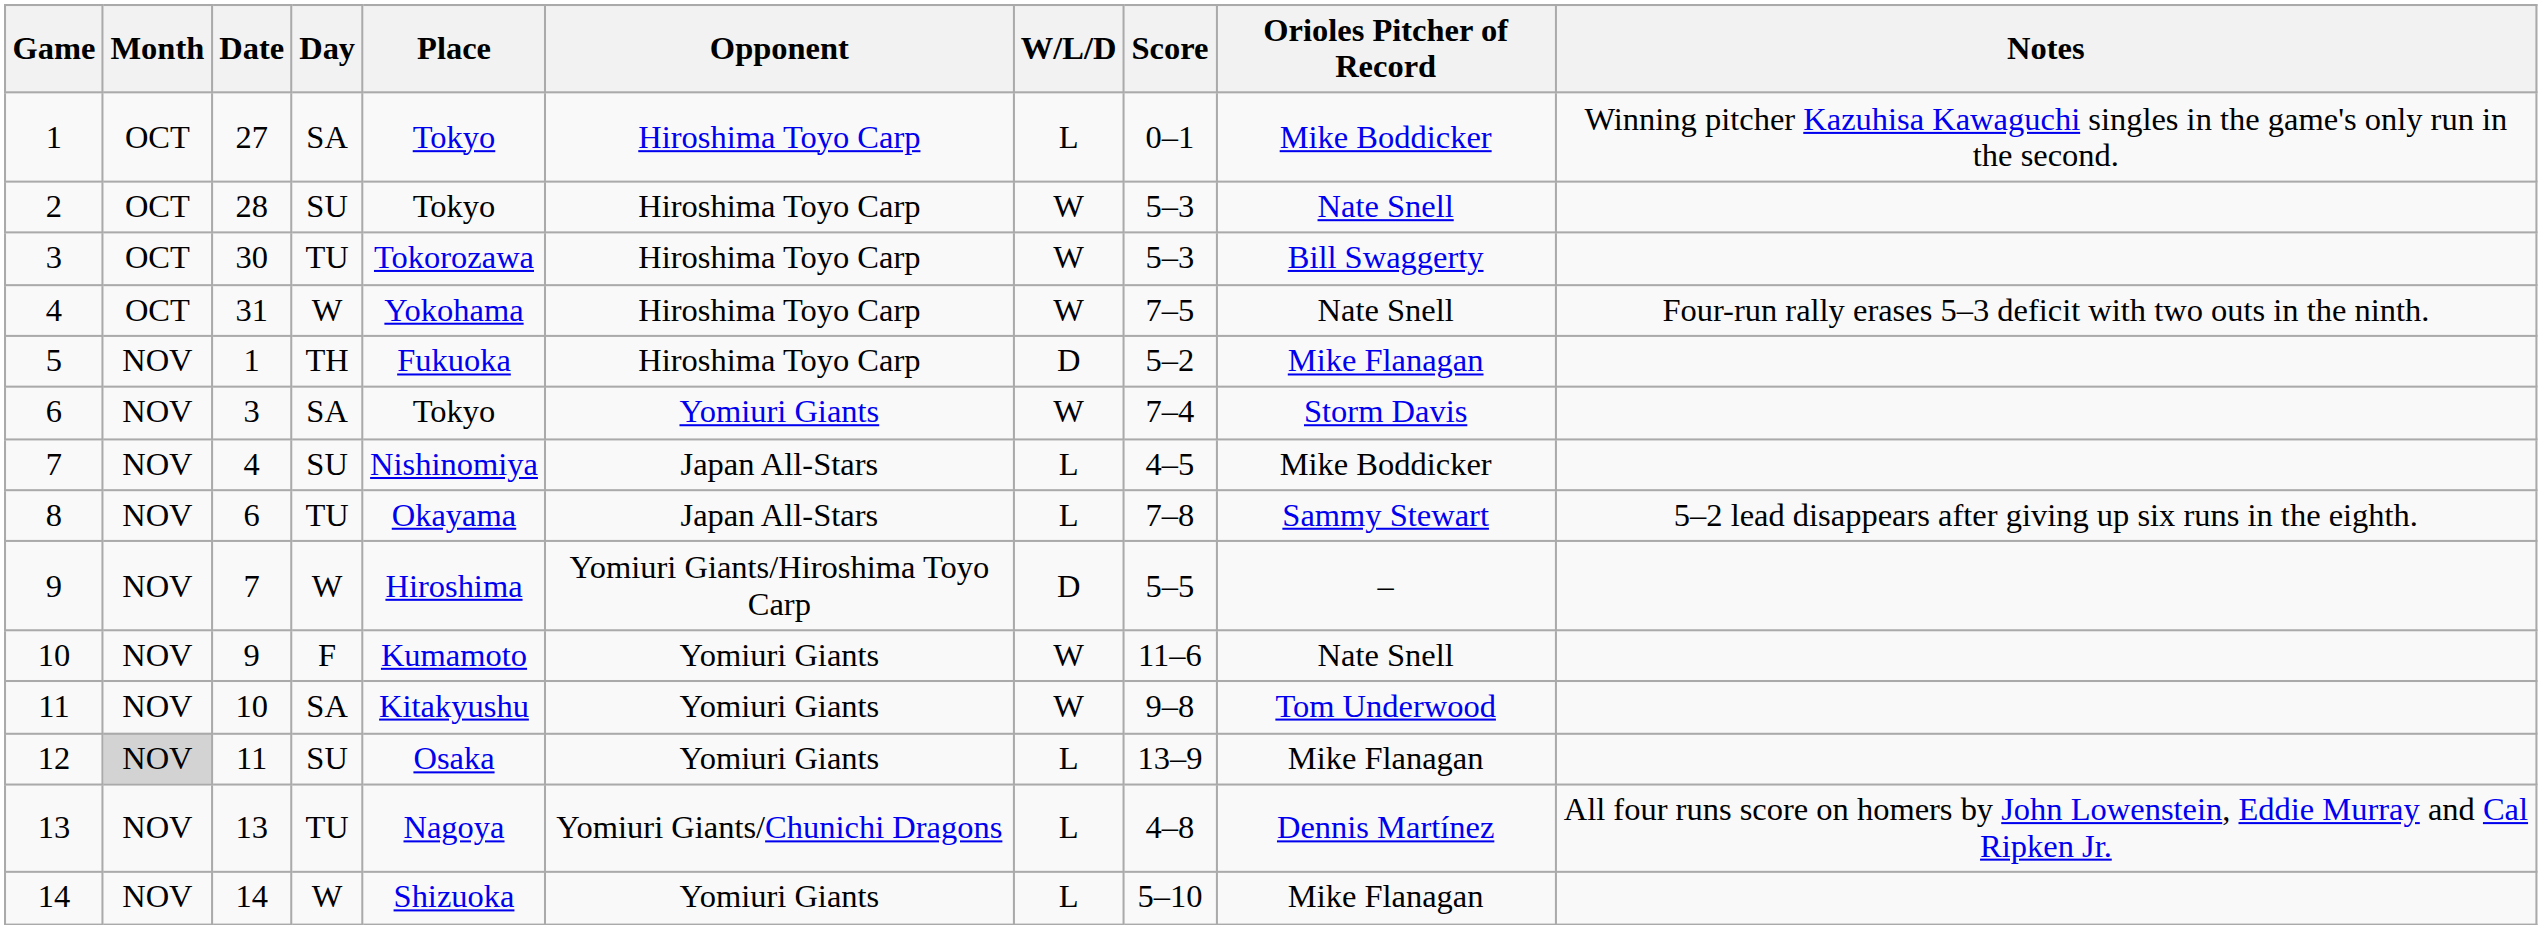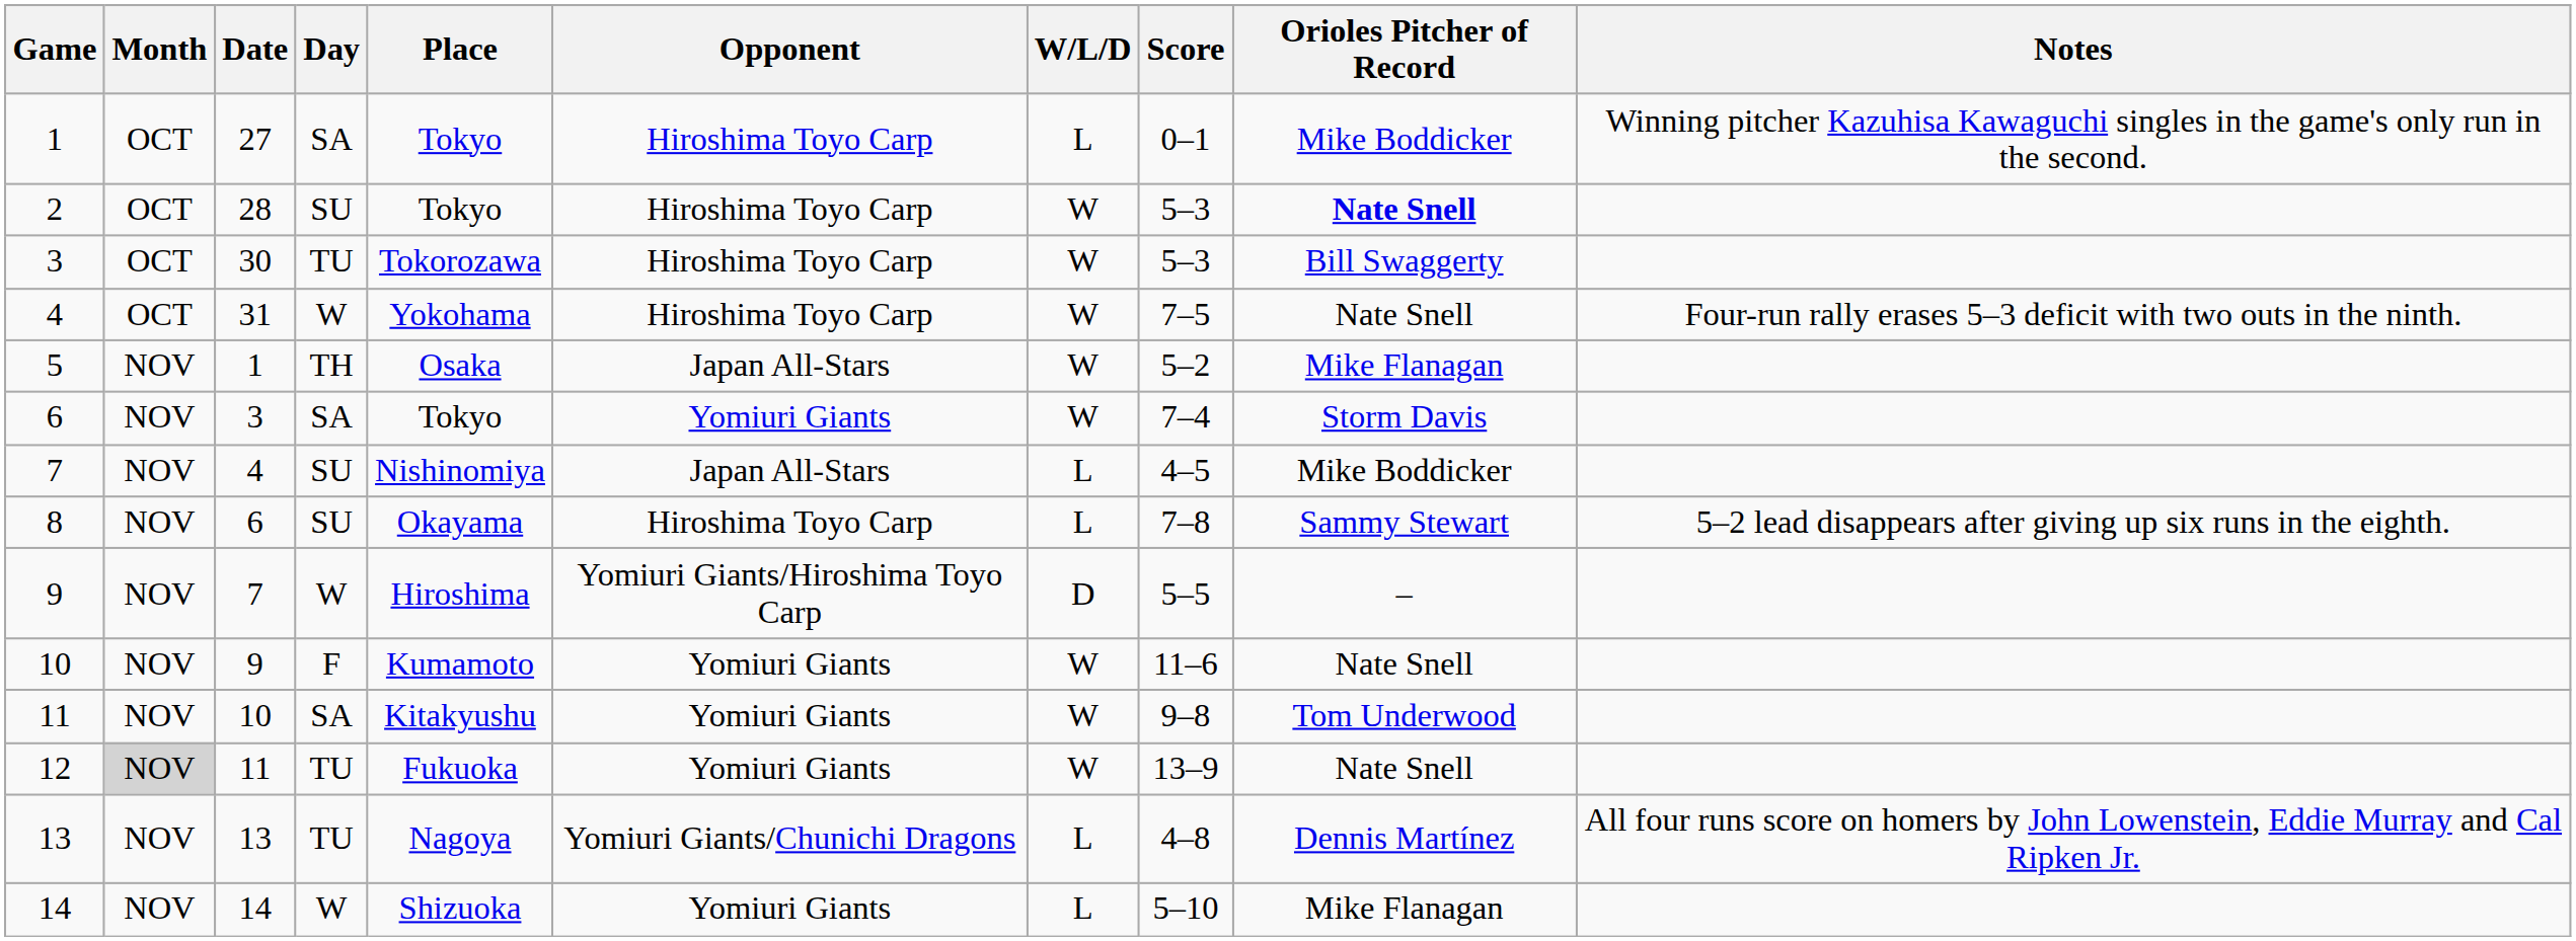 <table class="wikitable" style="text-align: center;">
 <tr>
 <th>Game</th>
 <th>Month</th>
 <th>Date</th>
 <th>Day</th>
 <th>Place</th>
 <th>Opponent</th>
 <th>W/L/D</th>
 <th>Score</th>
 <th>Orioles Pitcher of Record</th>
 <th>Notes</th>
 </tr>
 <tr>
 <td>1</td>
 <td>OCT</td>
 <td>27</td>
 <td>SA</td>
 <td><a href='#'>Tokyo</a></td>
 <td><a href='#'>Hiroshima Toyo Carp</a></td>
 <td>L</td>
 <td>0–1</td>
 <td><a href='#'>Mike Boddicker</a></td>
 <td>Winning pitcher <a href='#'>Kazuhisa Kawaguchi</a> singles in the game's only run in the second.</td>
 </tr>
 <tr>
 <td>2</td>
 <td>OCT</td>
 <td>28</td>
 <td>SU</td>
 <td>Tokyo</td>
 <td>Hiroshima Toyo Carp</td>
 <td>W</td>
 <td>5–3</td>
-<td><a href='#'>Nate Snell</a></td>
+<td><strong><a href='#'>Nate Snell</a></strong></td>
 <td></td>
 </tr>
 <tr>
 <td>3</td>
 <td>OCT</td>
 <td>30</td>
 <td>TU</td>
 <td><a href='#'>Tokorozawa</a></td>
 <td>Hiroshima Toyo Carp</td>
 <td>W</td>
 <td>5–3</td>
 <td><a href='#'>Bill Swaggerty</a></td>
 <td></td>
 </tr>
 <tr>
 <td>4</td>
 <td>OCT</td>
 <td>31</td>
 <td>W</td>
 <td><a href='#'>Yokohama</a></td>
 <td>Hiroshima Toyo Carp</td>
 <td>W</td>
 <td>7–5</td>
 <td>Nate Snell</td>
 <td>Four-run rally erases 5–3 deficit with two outs in the ninth.</td>
 </tr>
 <tr>
 <td>5</td>
 <td>NOV</td>
 <td>1</td>
 <td>TH</td>
-<td><a href='#'>Fukuoka</a></td>
-<td>Hiroshima Toyo Carp</td>
-<td>D</td>
+<td><a href='#'>Osaka</a></td>
+<td>Japan All-Stars</td>
+<td>W</td>
 <td>5–2</td>
 <td><a href='#'>Mike Flanagan</a></td>
 <td></td>
 </tr>
 <tr>
 <td>6</td>
 <td>NOV</td>
 <td>3</td>
 <td>SA</td>
 <td>Tokyo</td>
 <td><a href='#'>Yomiuri Giants</a></td>
 <td>W</td>
 <td>7–4</td>
 <td><a href='#'>Storm Davis</a></td>
 <td></td>
 </tr>
 <tr>
 <td>7</td>
 <td>NOV</td>
 <td>4</td>
 <td>SU</td>
 <td><a href='#'>Nishinomiya</a></td>
 <td>Japan All-Stars</td>
 <td>L</td>
 <td>4–5</td>
 <td>Mike Boddicker</td>
 <td></td>
 </tr>
 <tr>
 <td>8</td>
 <td>NOV</td>
 <td>6</td>
-<td>TU</td>
+<td>SU</td>
 <td><a href='#'>Okayama</a></td>
-<td>Japan All-Stars</td>
+<td>Hiroshima Toyo Carp</td>
 <td>L</td>
 <td>7–8</td>
 <td><a href='#'>Sammy Stewart</a></td>
 <td>5–2 lead disappears after giving up six runs in the eighth.</td>
 </tr>
 <tr>
 <td>9</td>
 <td>NOV</td>
 <td>7</td>
 <td>W</td>
 <td><a href='#'>Hiroshima</a></td>
 <td>Yomiuri Giants/Hiroshima Toyo Carp</td>
 <td>D</td>
 <td>5–5</td>
 <td>–</td>
 <td></td>
 </tr>
 <tr>
 <td>10</td>
 <td>NOV</td>
 <td>9</td>
 <td>F</td>
 <td><a href='#'>Kumamoto</a></td>
 <td>Yomiuri Giants</td>
 <td>W</td>
 <td>11–6</td>
 <td>Nate Snell</td>
 <td></td>
 </tr>
 <tr>
 <td>11</td>
 <td>NOV</td>
 <td>10</td>
 <td>SA</td>
 <td><a href='#'>Kitakyushu</a></td>
 <td>Yomiuri Giants</td>
 <td>W</td>
 <td>9–8</td>
 <td><a href='#'>Tom Underwood</a></td>
 <td></td>
 </tr>
 <tr>
 <td>12</td>
 <td style="background: lightgrey;">NOV</td>
 <td>11</td>
-<td>SU</td>
-<td><a href='#'>Osaka</a></td>
+<td>TU</td>
+<td><a href='#'>Fukuoka</a></td>
 <td>Yomiuri Giants</td>
-<td>L</td>
+<td>W</td>
 <td>13–9</td>
-<td>Mike Flanagan</td>
+<td>Nate Snell</td>
 <td></td>
 </tr>
 <tr>
 <td>13</td>
 <td>NOV</td>
 <td>13</td>
 <td>TU</td>
 <td><a href='#'>Nagoya</a></td>
 <td>Yomiuri Giants/<a href='#'>Chunichi Dragons</a></td>
 <td>L</td>
 <td>4–8</td>
 <td><a href='#'>Dennis Martínez</a></td>
 <td>All four runs score on homers by <a href='#'>John Lowenstein</a>, <a href='#'>Eddie Murray</a> and <a href='#'>Cal Ripken Jr.</a></td>
 </tr>
 <tr>
 <td>14</td>
 <td>NOV</td>
 <td>14</td>
 <td>W</td>
 <td><a href='#'>Shizuoka</a></td>
 <td>Yomiuri Giants</td>
 <td>L</td>
 <td>5–10</td>
 <td>Mike Flanagan</td>
 <td></td>
 </tr>
 </table>
